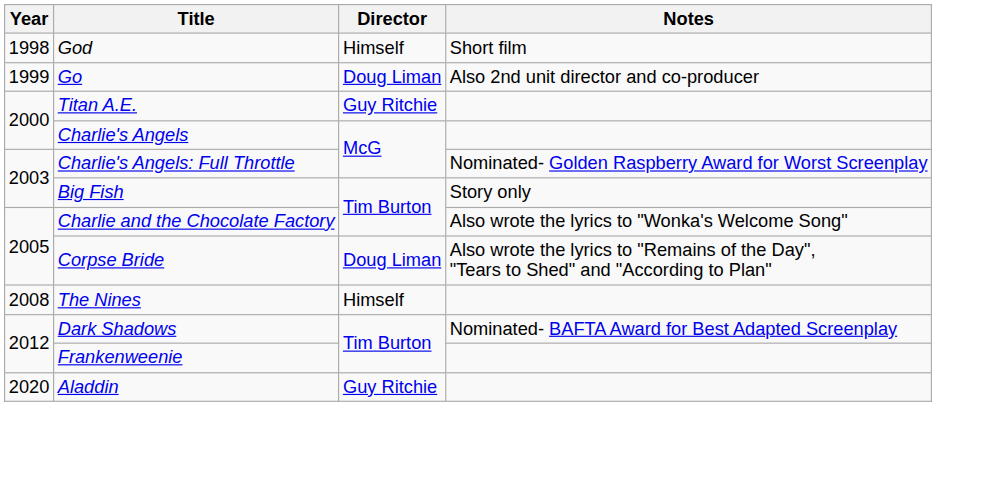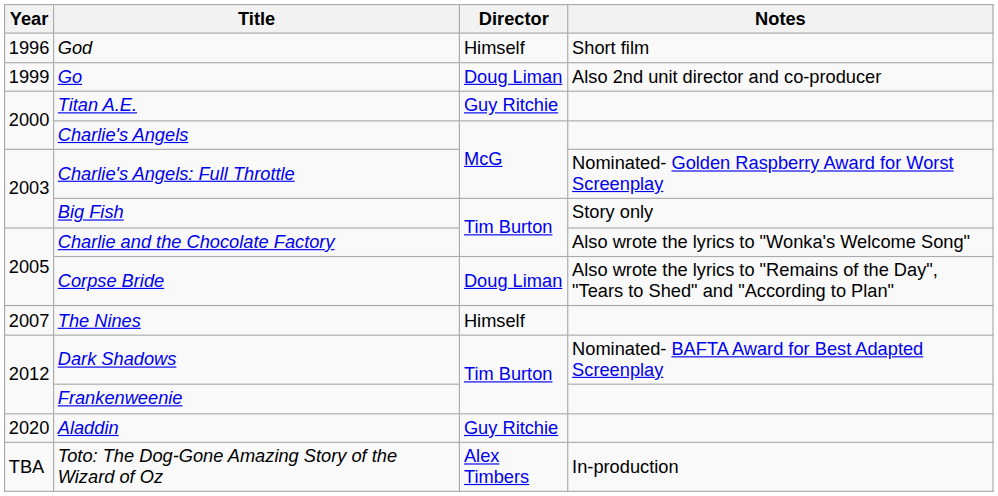 <table class="wikitable">
 <tr>
 <th>Year</th>
 <th>Title</th>
 <th>Director</th>
 <th>Notes</th>
 </tr>
 <tr>
-<td>1998</td>
+<td>1996</td>
 <td><em>God</em></td>
 <td>Himself</td>
 <td>Short film</td>
 </tr>
 <tr>
 <td>1999</td>
 <td><em><a href='#'>Go</a></em></td>
 <td><a href='#'>Doug Liman</a></td>
 <td>Also 2nd unit director and co-producer</td>
 </tr>
 <tr>
 <td rowspan="2">2000</td>
 <td><em><a href='#'>Titan A.E.</a></em></td>
 <td><a href='#'>Guy Ritchie</a></td>
 <td></td>
 </tr>
 <tr>
 <td><em><a href='#'>Charlie's Angels</a></em></td>
 <td rowspan=2><a href='#'>McG</a></td>
 <td></td>
 </tr>
 <tr>
 <td rowspan="2">2003</td>
 <td><em><a href='#'>Charlie's Angels: Full Throttle</a></em></td>
 <td>Nominated- <a href='#'>Golden Raspberry Award for Worst Screenplay</a></td>
 </tr>
 <tr>
 <td><em><a href='#'>Big Fish</a></em></td>
 <td rowspan=2><a href='#'>Tim Burton</a></td>
 <td>Story only</td>
 </tr>
 <tr>
 <td rowspan="2">2005</td>
 <td><em><a href='#'>Charlie and the Chocolate Factory</a></em></td>
 <td>Also wrote the lyrics to "Wonka's Welcome Song"</td>
 </tr>
 <tr>
 <td><em><a href='#'>Corpse Bride</a></em></td>
 <td><a href='#'>Doug Liman</a></td>
 <td>Also wrote the lyrics to "Remains of the Day",<br>"Tears to Shed" and "According to Plan"</td>
 </tr>
 <tr>
-<td>2008</td>
+<td>2007</td>
 <td><em><a href='#'>The Nines</a></em></td>
 <td>Himself</td>
 <td></td>
 </tr>
 <tr>
 <td rowspan="2">2012</td>
 <td><em><a href='#'>Dark Shadows</a></em></td>
 <td rowspan=2><a href='#'>Tim Burton</a></td>
 <td>Nominated- <a href='#'>BAFTA Award for Best Adapted Screenplay</a></td>
 </tr>
 <tr>
 <td><em><a href='#'>Frankenweenie</a></em></td>
 <td></td>
 </tr>
 <tr>
 <td>2020</td>
 <td><em><a href='#'>Aladdin</a></em></td>
 <td><a href='#'>Guy Ritchie</a></td>
 <td></td>
 </tr>
+<tr>
+<td>TBA</td>
+<td><em>Toto: The Dog-Gone Amazing Story of the Wizard of Oz</em></td>
+<td><a href='#'>Alex Timbers</a></td>
+<td>In-production</td>
+</tr>
 </table>
